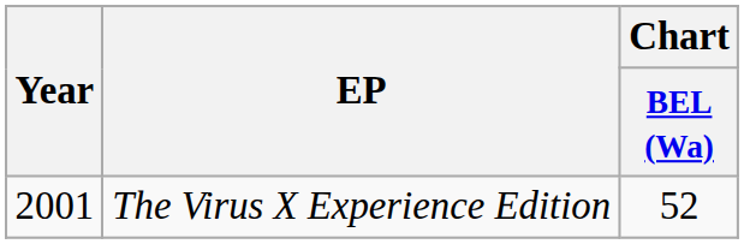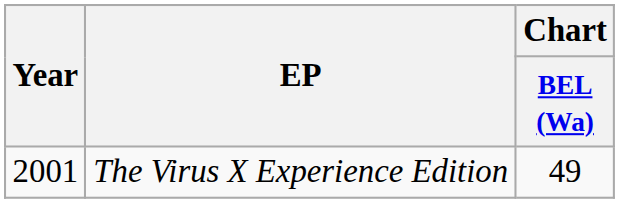 <table class="wikitable">
 <tr>
 <th align="center" rowspan="2">Year</th>
 <th align="center" rowspan="2">EP</th>
 <th align="center" colspan="1">Chart</th>
 </tr>
 <tr>
 <th width="40"><small><a href='#'>BEL<br>(Wa)</a><br></small></th>
 </tr>
 <tr>
 <td align="center">2001</td>
 <td><em>The Virus X Experience Edition</em></td>
-<td align="center">52</td>
+<td align="center">49</td>
 </tr>
 </table>
